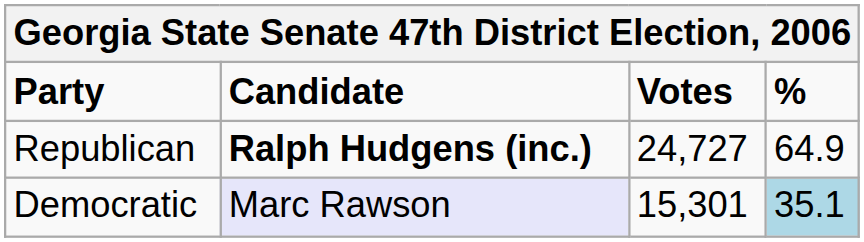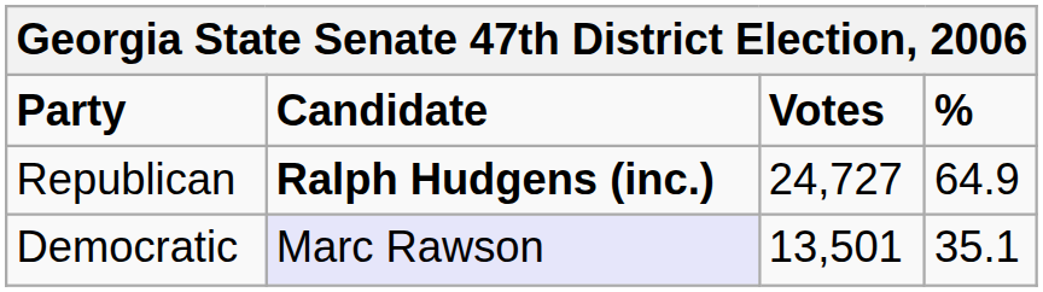 <table class="wikitable">
 <tr>
 <th colspan="4">Georgia State Senate 47th District Election, 2006</th>
 </tr>
 <tr>
 <td><strong>Party</strong></td>
 <td><strong>Candidate</strong></td>
 <td><strong>Votes</strong></td>
 <td><strong>%</strong></td>
 </tr>
 <tr>
 <td>Republican</td>
 <td><strong>Ralph Hudgens (inc.)</strong></td>
 <td>24,727</td>
 <td>64.9</td>
 </tr>
 <tr>
 <td>Democratic</td>
 <td style="background: lavender;">Marc Rawson</td>
-<td>15,301</td>
-<td style="background: lightblue;">35.1</td>
+<td>13,501</td>
+<td>35.1</td>
 </tr>
 </table>
